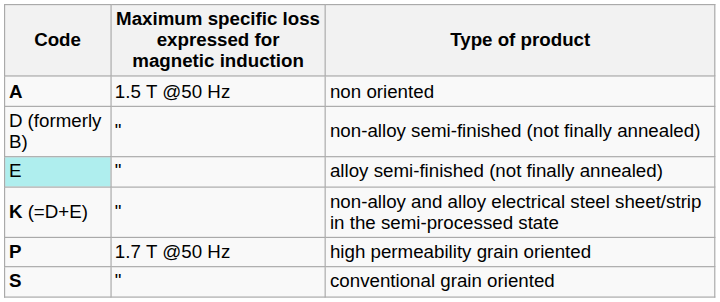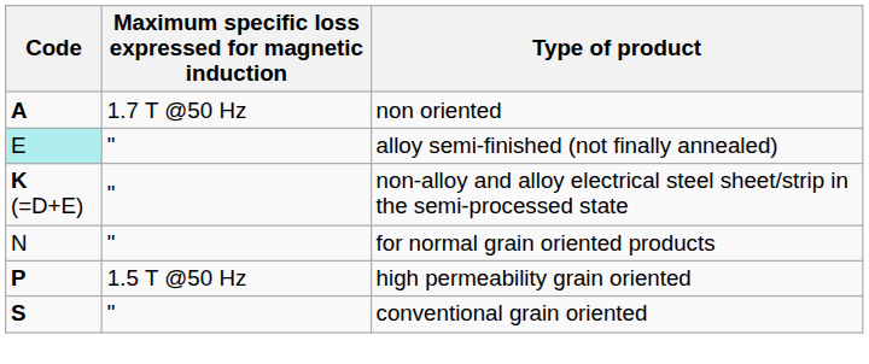 <table class="wikitable">
 <tr>
 <th>Code</th>
 <th>Maximum specific loss<br>expressed for magnetic induction</th>
 <th>Type of product</th>
 </tr>
 <tr>
 <td><strong>A</strong></td>
-<td>1.5 T @50 Hz</td>
+<td>1.7 T @50 Hz</td>
 <td>non oriented</td>
-</tr>
-<tr>
-<td>D (formerly B)</td>
-<td>"</td>
-<td>non-alloy semi-finished (not finally annealed)</td>
 </tr>
 <tr>
 <td style="background: paleturquoise;">E</td>
 <td>"</td>
 <td>alloy semi-finished (not finally annealed)</td>
 </tr>
 <tr>
 <td><strong>K</strong> (=D+E)</td>
 <td>"</td>
 <td>non-alloy and alloy electrical steel sheet/strip in the semi-processed state</td>
 </tr>
 <tr>
+<td>N</td>
+<td>"</td>
+<td>for normal grain oriented products</td>
+</tr>
+<tr>
 <td><strong>P</strong></td>
-<td>1.7 T @50 Hz</td>
+<td>1.5 T @50 Hz</td>
 <td>high permeability grain oriented</td>
 </tr>
 <tr>
 <td><strong>S</strong></td>
 <td>"</td>
 <td>conventional grain oriented</td>
 </tr>
 </table>
